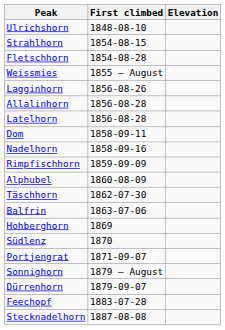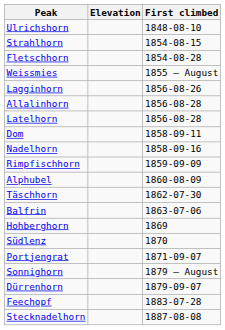 <table class="wikitable sortable">
 <tr>
 <th>Peak</th>
+<th>Elevation</th>
 <th>First climbed</th>
-<th>Elevation</th>
 </tr>
 <tr>
 <td><a href='#'>Ulrichshorn</a></td>
+<td></td>
 <td>1848-08-10</td>
-<td></td>
 </tr>
 <tr>
 <td><a href='#'>Strahlhorn</a></td>
+<td></td>
 <td>1854-08-15</td>
-<td></td>
 </tr>
 <tr>
 <td><a href='#'>Fletschhorn</a></td>
+<td></td>
 <td>1854-08-28</td>
-<td></td>
 </tr>
 <tr>
 <td><a href='#'>Weissmies</a></td>
+<td></td>
 <td>1855 – August</td>
-<td></td>
 </tr>
 <tr>
 <td><a href='#'>Lagginhorn</a></td>
+<td></td>
 <td>1856-08-26</td>
-<td></td>
 </tr>
 <tr>
 <td><a href='#'>Allalinhorn</a></td>
+<td></td>
 <td>1856-08-28</td>
-<td></td>
 </tr>
 <tr>
 <td><a href='#'>Latelhorn</a></td>
+<td></td>
 <td>1856-08-28</td>
-<td></td>
 </tr>
 <tr>
 <td><a href='#'>Dom</a></td>
+<td></td>
 <td>1858-09-11</td>
-<td></td>
 </tr>
 <tr>
 <td><a href='#'>Nadelhorn</a></td>
+<td></td>
 <td>1858-09-16</td>
-<td></td>
 </tr>
 <tr>
 <td><a href='#'>Rimpfischhorn</a></td>
+<td></td>
 <td>1859-09-09</td>
-<td></td>
 </tr>
 <tr>
 <td><a href='#'>Alphubel</a></td>
+<td></td>
 <td>1860-08-09</td>
-<td></td>
 </tr>
 <tr>
 <td><a href='#'>Täschhorn</a></td>
+<td></td>
 <td>1862-07-30</td>
-<td></td>
 </tr>
 <tr>
 <td><a href='#'>Balfrin</a></td>
+<td></td>
 <td>1863-07-06</td>
-<td></td>
 </tr>
 <tr>
 <td><a href='#'>Hohberghorn</a></td>
+<td></td>
 <td>1869</td>
-<td></td>
 </tr>
 <tr>
 <td><a href='#'>Südlenz</a></td>
+<td></td>
 <td>1870</td>
-<td></td>
 </tr>
 <tr>
 <td><a href='#'>Portjengrat</a></td>
+<td></td>
 <td>1871-09-07</td>
-<td></td>
 </tr>
 <tr>
 <td><a href='#'>Sonnighorn</a></td>
+<td></td>
 <td>1879 – August</td>
-<td></td>
 </tr>
 <tr>
 <td><a href='#'>Dürrenhorn</a></td>
+<td></td>
 <td>1879-09-07</td>
-<td></td>
 </tr>
 <tr>
 <td><a href='#'>Feechopf</a></td>
+<td></td>
 <td>1883-07-28</td>
-<td></td>
 </tr>
 <tr>
 <td><a href='#'>Stecknadelhorn</a></td>
+<td></td>
 <td>1887-08-08</td>
-<td></td>
 </tr>
 </table>
